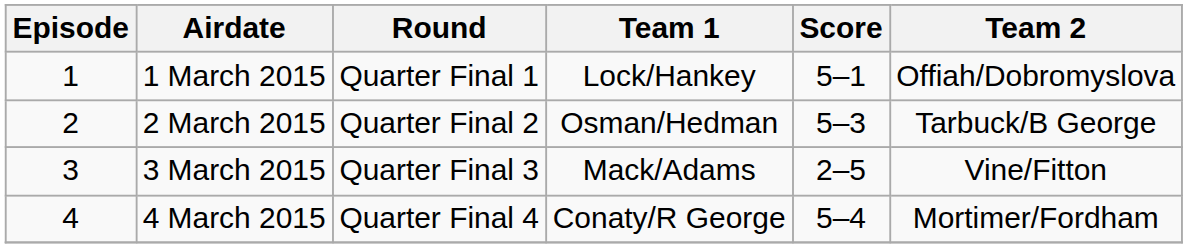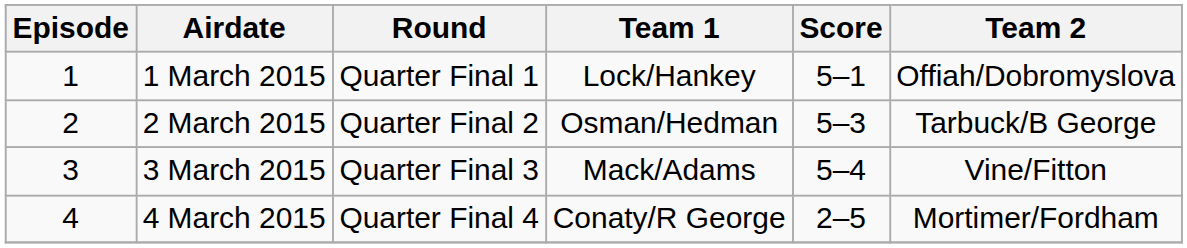 <table class="wikitable" style="margin:auto; text-align:center;">
 <tr>
 <th scope="col">Episode</th>
 <th scope="col">Airdate</th>
 <th scope="col">Round</th>
 <th scope="col">Team 1</th>
 <th scope="col">Score</th>
 <th scope="col">Team 2</th>
 </tr>
 <tr>
 <td>1</td>
 <td>1 March 2015</td>
 <td>Quarter Final 1</td>
 <td>Lock/Hankey</td>
 <td>5–1</td>
 <td>Offiah/Dobromyslova</td>
 </tr>
 <tr>
 <td>2</td>
 <td>2 March 2015</td>
 <td>Quarter Final 2</td>
 <td>Osman/Hedman</td>
 <td>5–3</td>
 <td>Tarbuck/B George</td>
 </tr>
 <tr>
 <td>3</td>
 <td>3 March 2015</td>
 <td>Quarter Final 3</td>
 <td>Mack/Adams</td>
-<td>2–5</td>
+<td>5–4</td>
 <td>Vine/Fitton</td>
 </tr>
 <tr>
 <td>4</td>
 <td>4 March 2015</td>
 <td>Quarter Final 4</td>
 <td>Conaty/R George</td>
-<td>5–4</td>
+<td>2–5</td>
 <td>Mortimer/Fordham</td>
 </tr>
 <tr>
 </tr>
 </table>
